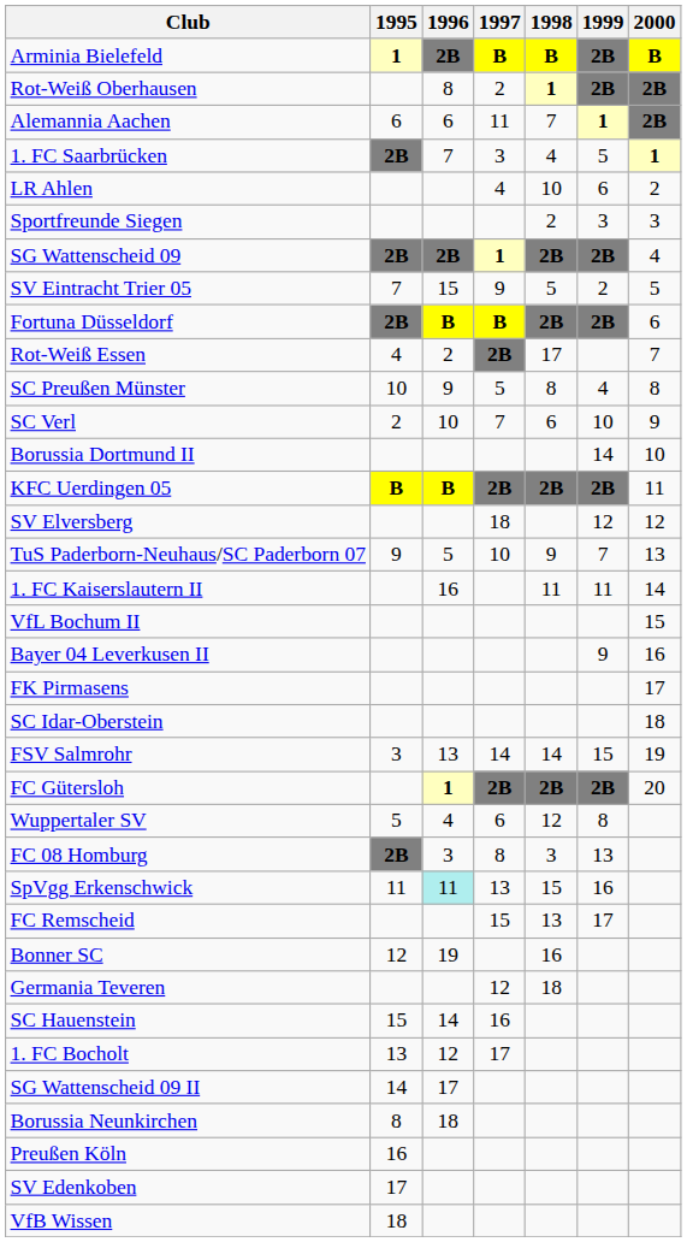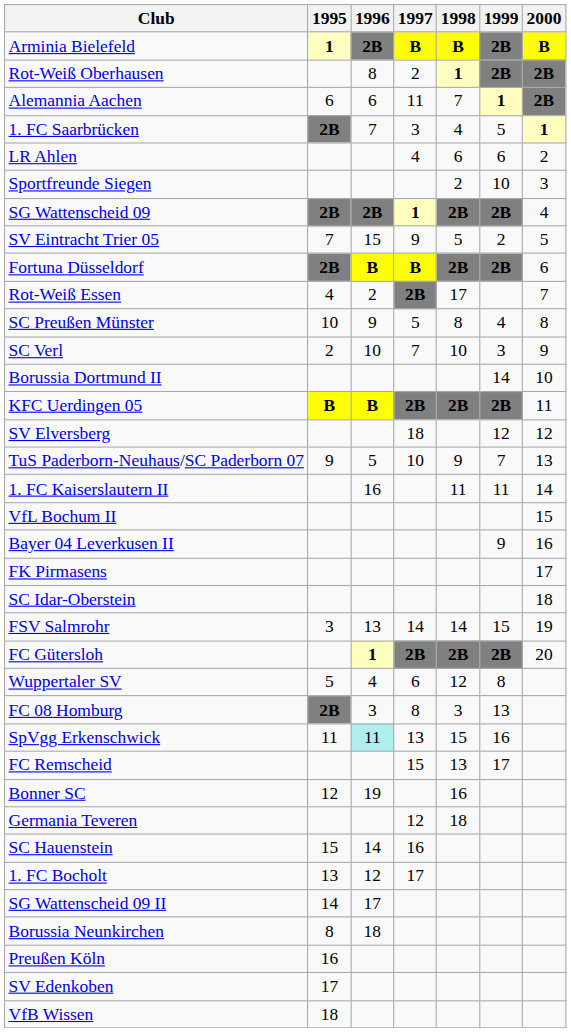 <table class="wikitable">
 <tr>
 <th>Club</th>
 <th>1995</th>
 <th>1996</th>
 <th>1997</th>
 <th>1998</th>
 <th>1999</th>
 <th>2000</th>
 </tr>
 <tr align="center">
 <td align="left"><a href='#'>Arminia Bielefeld</a></td>
 <td bgcolor="#ffffbf"><strong>1</strong></td>
 <td bgcolor="#808080"><strong>2B</strong></td>
 <td bgcolor="#FFFF00"><strong>B</strong></td>
 <td bgcolor="#FFFF00"><strong>B</strong></td>
 <td bgcolor="#808080"><strong>2B</strong></td>
 <td bgcolor="#FFFF00"><strong>B</strong></td>
 </tr>
 <tr align="center">
 <td align="left"><a href='#'>Rot-Weiß Oberhausen</a></td>
 <td></td>
 <td>8</td>
 <td>2</td>
 <td bgcolor="#ffffbf"><strong>1</strong></td>
 <td bgcolor="#808080"><strong>2B</strong></td>
 <td bgcolor="#808080"><strong>2B</strong></td>
 </tr>
 <tr align="center">
 <td align="left"><a href='#'>Alemannia Aachen</a></td>
 <td>6</td>
 <td>6</td>
 <td>11</td>
 <td>7</td>
 <td bgcolor="#ffffbf"><strong>1</strong></td>
 <td bgcolor="#808080"><strong>2B</strong></td>
 </tr>
 <tr align="center">
 <td align="left"><a href='#'>1. FC Saarbrücken</a></td>
 <td bgcolor="#808080"><strong>2B</strong></td>
 <td>7</td>
 <td>3</td>
 <td>4</td>
 <td>5</td>
 <td bgcolor="#ffffbf"><strong>1</strong></td>
 </tr>
 <tr align="center">
 <td align="left"><a href='#'>LR Ahlen</a></td>
 <td></td>
 <td></td>
 <td>4</td>
-<td>10</td>
+<td>6</td>
 <td>6</td>
 <td>2</td>
 </tr>
 <tr align="center">
 <td align="left"><a href='#'>Sportfreunde Siegen</a></td>
 <td></td>
 <td></td>
 <td></td>
 <td>2</td>
-<td>3</td>
+<td>10</td>
 <td>3</td>
 </tr>
 <tr align="center">
 <td align="left"><a href='#'>SG Wattenscheid 09</a></td>
 <td bgcolor="#808080"><strong>2B</strong></td>
 <td bgcolor="#808080"><strong>2B</strong></td>
 <td bgcolor="#ffffbf"><strong>1</strong></td>
 <td bgcolor="#808080"><strong>2B</strong></td>
 <td bgcolor="#808080"><strong>2B</strong></td>
 <td>4</td>
 </tr>
 <tr align="center">
 <td align="left"><a href='#'>SV Eintracht Trier 05</a></td>
 <td>7</td>
 <td>15</td>
 <td>9</td>
 <td>5</td>
 <td>2</td>
 <td>5</td>
 </tr>
 <tr align="center">
 <td align="left"><a href='#'>Fortuna Düsseldorf</a></td>
 <td bgcolor="#808080"><strong>2B</strong></td>
 <td bgcolor="#FFFF00"><strong>B</strong></td>
 <td bgcolor="#FFFF00"><strong>B</strong></td>
 <td bgcolor="#808080"><strong>2B</strong></td>
 <td bgcolor="#808080"><strong>2B</strong></td>
 <td>6</td>
 </tr>
 <tr align="center">
 <td align="left"><a href='#'>Rot-Weiß Essen</a></td>
 <td>4</td>
 <td>2</td>
 <td bgcolor="#808080"><strong>2B</strong></td>
 <td>17</td>
 <td></td>
 <td>7</td>
 </tr>
 <tr align="center">
 <td align="left"><a href='#'>SC Preußen Münster</a></td>
 <td>10</td>
 <td>9</td>
 <td>5</td>
 <td>8</td>
 <td>4</td>
 <td>8</td>
 </tr>
 <tr align="center">
 <td align="left"><a href='#'>SC Verl</a></td>
 <td>2</td>
 <td>10</td>
 <td>7</td>
-<td>6</td>
 <td>10</td>
+<td>3</td>
 <td>9</td>
 </tr>
 <tr align="center">
 <td align="left"><a href='#'>Borussia Dortmund II</a></td>
 <td></td>
 <td></td>
 <td></td>
 <td></td>
 <td>14</td>
 <td>10</td>
 </tr>
 <tr align="center">
 <td align="left"><a href='#'>KFC Uerdingen 05</a></td>
 <td bgcolor="#FFFF00"><strong>B</strong></td>
 <td bgcolor="#FFFF00"><strong>B</strong></td>
 <td bgcolor="#808080"><strong>2B</strong></td>
 <td bgcolor="#808080"><strong>2B</strong></td>
 <td bgcolor="#808080"><strong>2B</strong></td>
 <td>11</td>
 </tr>
 <tr align="center">
 <td align="left"><a href='#'>SV Elversberg</a></td>
 <td></td>
 <td></td>
 <td>18</td>
 <td></td>
 <td>12</td>
 <td>12</td>
 </tr>
 <tr align="center">
 <td align="left"><a href='#'>TuS Paderborn-Neuhaus</a>/<a href='#'>SC Paderborn 07</a></td>
 <td>9</td>
 <td>5</td>
 <td>10</td>
 <td>9</td>
 <td>7</td>
 <td>13</td>
 </tr>
 <tr align="center">
 <td align="left"><a href='#'>1. FC Kaiserslautern II</a></td>
 <td></td>
 <td>16</td>
 <td></td>
 <td>11</td>
 <td>11</td>
 <td>14</td>
 </tr>
 <tr align="center">
 <td align="left"><a href='#'>VfL Bochum II</a></td>
 <td></td>
 <td></td>
 <td></td>
 <td></td>
 <td></td>
 <td>15</td>
 </tr>
 <tr align="center">
 <td align="left"><a href='#'>Bayer 04 Leverkusen II</a></td>
 <td></td>
 <td></td>
 <td></td>
 <td></td>
 <td>9</td>
 <td>16</td>
 </tr>
 <tr align="center">
 <td align="left"><a href='#'>FK Pirmasens</a></td>
 <td></td>
 <td></td>
 <td></td>
 <td></td>
 <td></td>
 <td>17</td>
 </tr>
 <tr align="center">
 <td align="left"><a href='#'>SC Idar-Oberstein</a></td>
 <td></td>
 <td></td>
 <td></td>
 <td></td>
 <td></td>
 <td>18</td>
 </tr>
 <tr align="center">
 <td align="left"><a href='#'>FSV Salmrohr</a></td>
 <td>3</td>
 <td>13</td>
 <td>14</td>
 <td>14</td>
 <td>15</td>
 <td>19</td>
 </tr>
 <tr align="center">
 <td align="left"><a href='#'>FC Gütersloh</a></td>
 <td></td>
 <td bgcolor="#ffffbf"><strong>1</strong></td>
 <td bgcolor="#808080"><strong>2B</strong></td>
 <td bgcolor="#808080"><strong>2B</strong></td>
 <td bgcolor="#808080"><strong>2B</strong></td>
 <td>20</td>
 </tr>
 <tr align="center">
 <td align="left"><a href='#'>Wuppertaler SV</a></td>
 <td>5</td>
 <td>4</td>
 <td>6</td>
 <td>12</td>
 <td>8</td>
 <td></td>
 </tr>
 <tr align="center">
 <td align="left"><a href='#'>FC 08 Homburg</a></td>
 <td bgcolor="#808080"><strong>2B</strong></td>
 <td>3</td>
 <td>8</td>
 <td>3</td>
 <td>13</td>
 <td></td>
 </tr>
 <tr align="center">
 <td align="left"><a href='#'>SpVgg Erkenschwick</a></td>
 <td>11</td>
 <td style="background: paleturquoise;">11</td>
 <td>13</td>
 <td>15</td>
 <td>16</td>
 <td></td>
 </tr>
 <tr align="center">
 <td align="left"><a href='#'>FC Remscheid</a></td>
 <td></td>
 <td></td>
 <td>15</td>
 <td>13</td>
 <td>17</td>
 <td></td>
 </tr>
 <tr align="center">
 <td align="left"><a href='#'>Bonner SC</a></td>
 <td>12</td>
 <td>19</td>
 <td></td>
 <td>16</td>
 <td></td>
 <td></td>
 </tr>
 <tr align="center">
 <td align="left"><a href='#'>Germania Teveren</a></td>
 <td></td>
 <td></td>
 <td>12</td>
 <td>18</td>
 <td></td>
 <td></td>
 </tr>
 <tr align="center">
 <td align="left"><a href='#'>SC Hauenstein</a></td>
 <td>15</td>
 <td>14</td>
 <td>16</td>
 <td></td>
 <td></td>
 <td></td>
 </tr>
 <tr align="center">
 <td align="left"><a href='#'>1. FC Bocholt</a></td>
 <td>13</td>
 <td>12</td>
 <td>17</td>
 <td></td>
 <td></td>
 <td></td>
 </tr>
 <tr align="center">
 <td align="left"><a href='#'>SG Wattenscheid 09 II</a></td>
 <td>14</td>
 <td>17</td>
 <td></td>
 <td></td>
 <td></td>
 <td></td>
 </tr>
 <tr align="center">
 <td align="left"><a href='#'>Borussia Neunkirchen</a></td>
 <td>8</td>
 <td>18</td>
 <td></td>
 <td></td>
 <td></td>
 <td></td>
 </tr>
 <tr align="center">
 <td align="left"><a href='#'>Preußen Köln</a></td>
 <td>16</td>
 <td></td>
 <td></td>
 <td></td>
 <td></td>
 <td></td>
 </tr>
 <tr align="center">
 <td align="left"><a href='#'>SV Edenkoben</a></td>
 <td>17</td>
 <td></td>
 <td></td>
 <td></td>
 <td></td>
 <td></td>
 </tr>
 <tr align="center">
 <td align="left"><a href='#'>VfB Wissen</a></td>
 <td>18</td>
 <td></td>
 <td></td>
 <td></td>
 <td></td>
 <td></td>
 </tr>
 <tr>
 </tr>
 </table>
